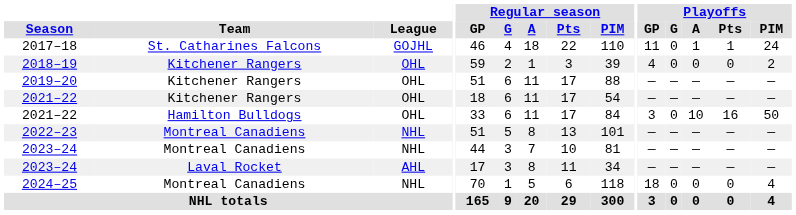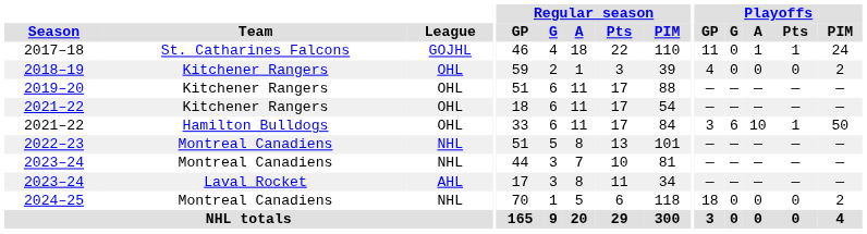 <table border="0" cellpadding="1" cellspacing="0" style="text-align:center; width:60em;">
 <tr bgcolor="#e0e0e0">
 <th colspan="3" bgcolor="#ffffff"></th>
 <th rowspan="99" bgcolor="#ffffff"></th>
 <th colspan="5"><a href='#'>Regular season</a></th>
 <th rowspan="99" bgcolor="#ffffff"></th>
 <th colspan="5"><a href='#'>Playoffs</a></th>
 </tr>
 <tr bgcolor="#e0e0e0">
 <th><a href='#'>Season</a></th>
 <th>Team</th>
 <th>League</th>
 <th>GP</th>
 <th><a href='#'>G</a></th>
 <th><a href='#'>A</a></th>
 <th><a href='#'>Pts</a></th>
 <th><a href='#'>PIM</a></th>
 <th>GP</th>
 <th>G</th>
 <th>A</th>
 <th>Pts</th>
 <th>PIM</th>
 </tr>
 <tr>
 <td>2017–18</td>
 <td><a href='#'>St. Catharines Falcons</a></td>
 <td><a href='#'>GOJHL</a></td>
 <td>46</td>
 <td>4</td>
 <td>18</td>
 <td>22</td>
 <td>110</td>
 <td>11</td>
 <td>0</td>
 <td>1</td>
 <td>1</td>
 <td>24</td>
 </tr>
 <tr bgcolor="#f0f0f0">
 <td><a href='#'>2018–19</a></td>
 <td><a href='#'>Kitchener Rangers</a></td>
 <td><a href='#'>OHL</a></td>
 <td>59</td>
 <td>2</td>
 <td>1</td>
 <td>3</td>
 <td>39</td>
 <td>4</td>
 <td>0</td>
 <td>0</td>
 <td>0</td>
 <td>2</td>
 </tr>
 <tr>
 <td><a href='#'>2019–20</a></td>
 <td>Kitchener Rangers</td>
 <td>OHL</td>
 <td>51</td>
 <td>6</td>
 <td>11</td>
 <td>17</td>
 <td>88</td>
 <td>—</td>
 <td>—</td>
 <td>—</td>
 <td>—</td>
 <td>—</td>
 </tr>
 <tr bgcolor="#f0f0f0">
 <td><a href='#'>2021–22</a></td>
 <td>Kitchener Rangers</td>
 <td>OHL</td>
 <td>18</td>
 <td>6</td>
 <td>11</td>
 <td>17</td>
 <td>54</td>
 <td>—</td>
 <td>—</td>
 <td>—</td>
 <td>—</td>
 <td>—</td>
 </tr>
 <tr>
 <td>2021–22</td>
 <td><a href='#'>Hamilton Bulldogs</a></td>
 <td>OHL</td>
 <td>33</td>
 <td>6</td>
 <td>11</td>
 <td>17</td>
 <td>84</td>
 <td>3</td>
-<td>0</td>
+<td>6</td>
 <td>10</td>
-<td>16</td>
+<td>1</td>
 <td>50</td>
 </tr>
 <tr bgcolor="#f0f0f0">
 <td><a href='#'>2022–23</a></td>
 <td><a href='#'>Montreal Canadiens</a></td>
 <td><a href='#'>NHL</a></td>
 <td>51</td>
 <td>5</td>
 <td>8</td>
 <td>13</td>
 <td>101</td>
 <td>—</td>
 <td>—</td>
 <td>—</td>
 <td>—</td>
 <td>—</td>
 </tr>
 <tr>
 <td><a href='#'>2023–24</a></td>
 <td>Montreal Canadiens</td>
 <td>NHL</td>
 <td>44</td>
 <td>3</td>
 <td>7</td>
 <td>10</td>
 <td>81</td>
 <td>—</td>
 <td>—</td>
 <td>—</td>
 <td>—</td>
 <td>—</td>
 </tr>
 <tr bgcolor="#f0f0f0">
 <td><a href='#'>2023–24</a></td>
 <td><a href='#'>Laval Rocket</a></td>
 <td><a href='#'>AHL</a></td>
 <td>17</td>
 <td>3</td>
 <td>8</td>
 <td>11</td>
 <td>34</td>
 <td>—</td>
 <td>—</td>
 <td>—</td>
 <td>—</td>
 <td>—</td>
 </tr>
 <tr>
 <td><a href='#'>2024–25</a></td>
 <td>Montreal Canadiens</td>
 <td>NHL</td>
 <td>70</td>
 <td>1</td>
 <td>5</td>
 <td>6</td>
 <td>118</td>
 <td>18</td>
 <td>0</td>
 <td>0</td>
 <td>0</td>
-<td>4</td>
+<td>2</td>
 </tr>
 <tr bgcolor="#e0e0e0">
 <th colspan="3">NHL totals</th>
 <th>165</th>
 <th>9</th>
 <th>20</th>
 <th>29</th>
 <th>300</th>
 <th>3</th>
 <th>0</th>
 <th>0</th>
 <th>0</th>
 <th>4</th>
 </tr>
 </table>
